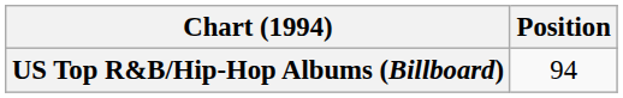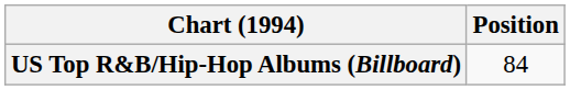 <table class="wikitable plainrowheaders" style="text-align:center">
 <tr>
 <th scope="col">Chart (1994)</th>
 <th scope="col">Position</th>
 </tr>
 <tr>
 <th scope="row">US Top R&B/Hip-Hop Albums (<em>Billboard</em>)</th>
-<td>94</td>
+<td>84</td>
 </tr>
 </table>
